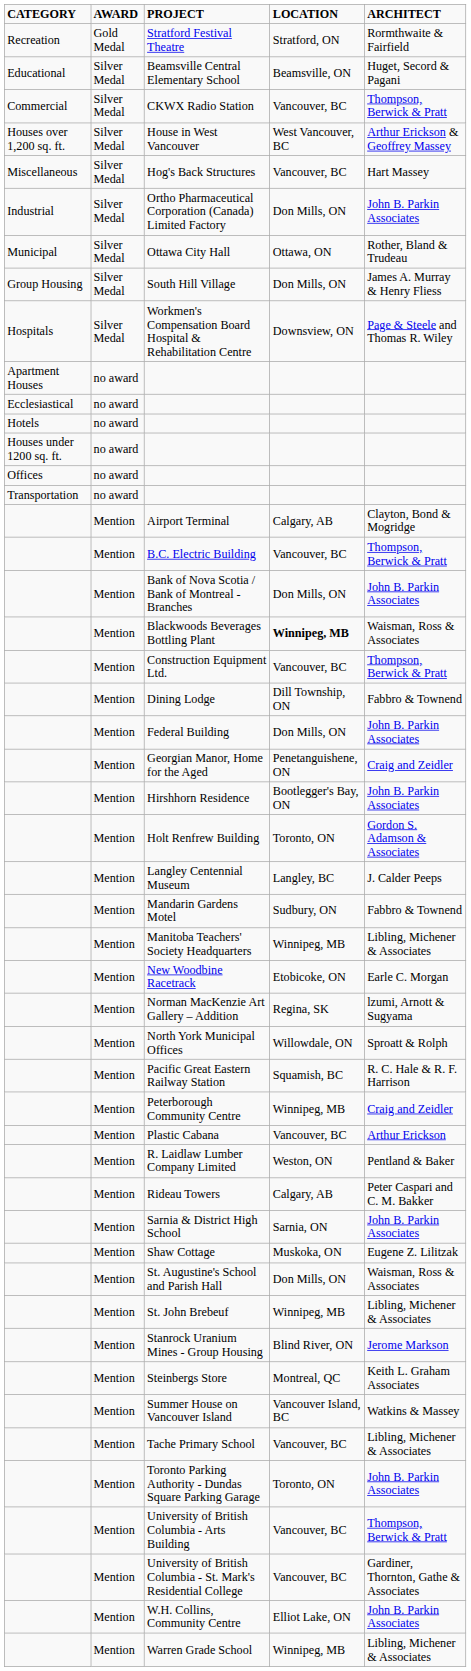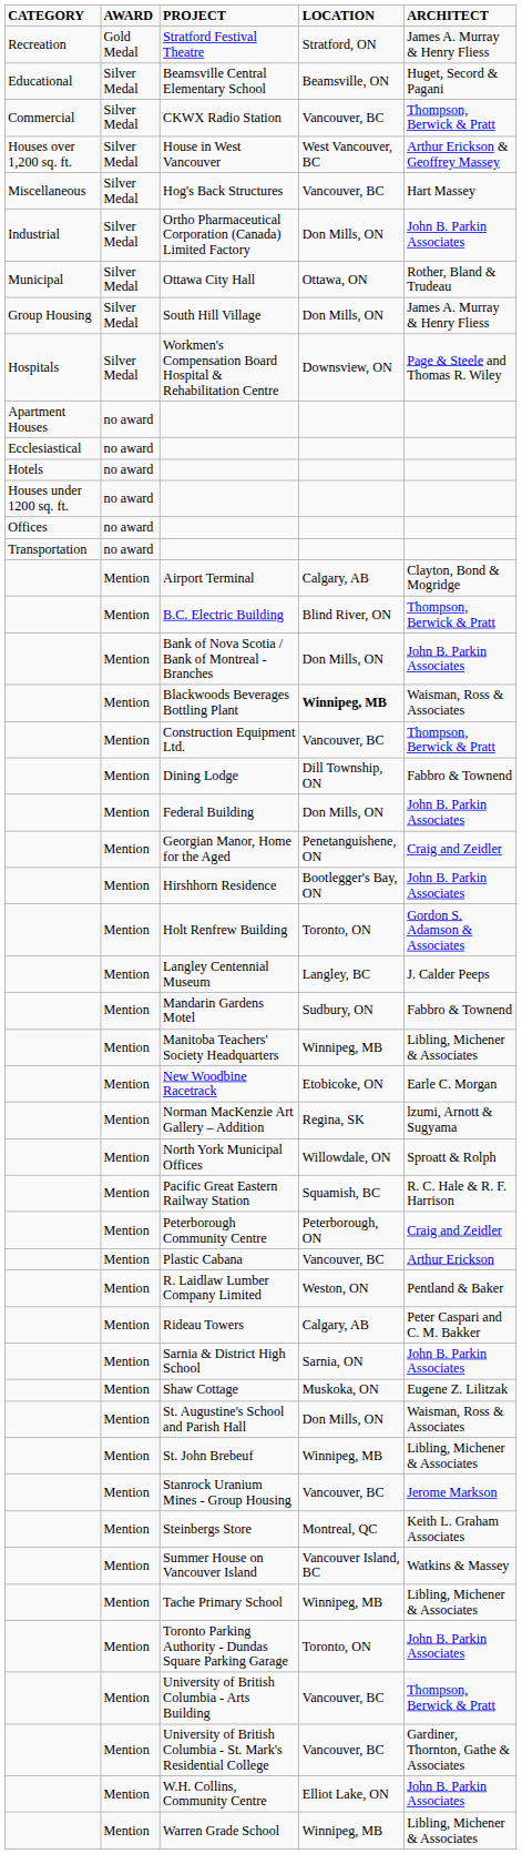 <table class="wikitable sortable">
 <tr>
 <td><strong>CATEGORY</strong></td>
 <td><strong>AWARD</strong></td>
 <td><strong>PROJECT</strong></td>
 <td><strong>LOCATION</strong></td>
 <td><strong>ARCHITECT</strong></td>
 </tr>
 <tr>
 <td>Recreation</td>
 <td>Gold Medal</td>
 <td><a href='#'>Stratford Festival Theatre</a></td>
 <td>Stratford, ON</td>
-<td>Rormthwaite & Fairfield</td>
+<td>James A. Murray & Henry Fliess</td>
 </tr>
 <tr>
 <td>Educational</td>
 <td>Silver Medal</td>
 <td>Beamsville Central Elementary School</td>
 <td>Beamsville, ON</td>
 <td>Huget, Secord & Pagani</td>
 </tr>
 <tr>
 <td>Commercial</td>
 <td>Silver Medal</td>
 <td>CKWX Radio Station</td>
 <td>Vancouver, BC</td>
 <td><a href='#'>Thompson, Berwick & Pratt</a></td>
 </tr>
 <tr>
 <td>Houses over 1,200 sq.  ft.</td>
 <td>Silver Medal</td>
 <td>House in West Vancouver</td>
 <td>West Vancouver, BC</td>
 <td><a href='#'>Arthur Erickson</a> & <a href='#'>Geoffrey Massey</a></td>
 </tr>
 <tr>
 <td>Miscellaneous</td>
 <td>Silver Medal</td>
 <td>Hog's Back Structures</td>
 <td>Vancouver, BC</td>
 <td>Hart Massey</td>
 </tr>
 <tr>
 <td>Industrial</td>
 <td>Silver Medal</td>
 <td>Ortho Pharmaceutical Corporation (Canada) Limited Factory</td>
 <td>Don Mills, ON</td>
 <td><a href='#'>John B. Parkin Associates</a></td>
 </tr>
 <tr>
 <td>Municipal</td>
 <td>Silver Medal</td>
 <td>Ottawa City Hall</td>
 <td>Ottawa, ON</td>
 <td>Rother, Bland & Trudeau</td>
 </tr>
 <tr>
 <td>Group Housing</td>
 <td>Silver Medal</td>
 <td>South Hill Village</td>
 <td>Don Mills, ON</td>
 <td>James A. Murray & Henry Fliess</td>
 </tr>
 <tr>
 <td>Hospitals</td>
 <td>Silver Medal</td>
 <td>Workmen's Compensation Board Hospital & Rehabilitation Centre</td>
 <td>Downsview, ON</td>
 <td><a href='#'>Page & Steele</a> and Thomas R. Wiley</td>
 </tr>
 <tr>
 <td>Apartment Houses</td>
 <td>no award</td>
 <td></td>
 <td></td>
 <td></td>
 </tr>
 <tr>
 <td>Ecclesiastical</td>
 <td>no award</td>
 <td></td>
 <td></td>
 <td></td>
 </tr>
 <tr>
 <td>Hotels</td>
 <td>no award</td>
 <td></td>
 <td></td>
 <td></td>
 </tr>
 <tr>
 <td>Houses under 1200 sq.  ft.</td>
 <td>no award</td>
 <td></td>
 <td></td>
 <td></td>
 </tr>
 <tr>
 <td>Offices</td>
 <td>no award</td>
 <td></td>
 <td></td>
 <td></td>
 </tr>
 <tr>
 <td>Transportation</td>
 <td>no award</td>
 <td></td>
 <td></td>
 <td></td>
 </tr>
 <tr>
 <td></td>
 <td>Mention</td>
 <td>Airport Terminal</td>
 <td>Calgary, AB</td>
 <td>Clayton, Bond & Mogridge</td>
 </tr>
 <tr>
 <td></td>
 <td>Mention</td>
 <td><a href='#'>B.C. Electric Building</a></td>
-<td>Vancouver, BC</td>
+<td>Blind River, ON</td>
 <td><a href='#'>Thompson, Berwick & Pratt</a></td>
 </tr>
 <tr>
 <td></td>
 <td>Mention</td>
 <td>Bank of Nova Scotia / Bank of Montreal - Branches</td>
 <td>Don Mills, ON</td>
 <td><a href='#'>John B. Parkin Associates</a></td>
 </tr>
 <tr>
 <td></td>
 <td>Mention</td>
 <td>Blackwoods Beverages Bottling Plant</td>
 <td><strong>Winnipeg, MB</strong></td>
 <td>Waisman, Ross & Associates</td>
 </tr>
 <tr>
 <td></td>
 <td>Mention</td>
 <td>Construction Equipment Ltd.</td>
 <td>Vancouver, BC</td>
 <td><a href='#'>Thompson, Berwick & Pratt</a></td>
 </tr>
 <tr>
 <td></td>
 <td>Mention</td>
 <td>Dining Lodge</td>
 <td>Dill Township, ON</td>
 <td>Fabbro & Townend</td>
 </tr>
 <tr>
 <td></td>
 <td>Mention</td>
 <td>Federal Building</td>
 <td>Don Mills, ON</td>
 <td><a href='#'>John B. Parkin Associates</a></td>
 </tr>
 <tr>
 <td></td>
 <td>Mention</td>
 <td>Georgian Manor, Home for the Aged</td>
 <td>Penetanguishene, ON</td>
 <td><a href='#'>Craig and Zeidler</a></td>
 </tr>
 <tr>
 <td></td>
 <td>Mention</td>
 <td>Hirshhorn Residence</td>
 <td>Bootlegger's Bay, ON</td>
 <td><a href='#'>John B. Parkin Associates</a></td>
 </tr>
 <tr>
 <td></td>
 <td>Mention</td>
 <td>Holt Renfrew Building</td>
 <td>Toronto, ON</td>
 <td><a href='#'>Gordon S. Adamson & Associates</a></td>
 </tr>
 <tr>
 <td></td>
 <td>Mention</td>
 <td>Langley Centennial Museum</td>
 <td>Langley, BC</td>
 <td>J. Calder Peeps</td>
 </tr>
 <tr>
 <td></td>
 <td>Mention</td>
 <td>Mandarin Gardens Motel</td>
 <td>Sudbury, ON</td>
 <td>Fabbro & Townend</td>
 </tr>
 <tr>
 <td></td>
 <td>Mention</td>
 <td>Manitoba Teachers' Society Headquarters</td>
 <td>Winnipeg, MB</td>
 <td>Libling, Michener & Associates</td>
 </tr>
 <tr>
 <td></td>
 <td>Mention</td>
 <td><a href='#'>New Woodbine Racetrack</a></td>
 <td>Etobicoke, ON</td>
 <td>Earle C. Morgan</td>
 </tr>
 <tr>
 <td></td>
 <td>Mention</td>
 <td>Norman MacKenzie Art Gallery – Addition</td>
 <td>Regina, SK</td>
 <td>lzumi, Arnott & Sugyama</td>
 </tr>
 <tr>
 <td></td>
 <td>Mention</td>
 <td>North York Municipal Offices</td>
 <td>Willowdale, ON</td>
 <td>Sproatt & Rolph</td>
 </tr>
 <tr>
 <td></td>
 <td>Mention</td>
 <td>Pacific Great Eastern Railway Station</td>
 <td>Squamish, BC</td>
 <td>R. C. Hale & R. F. Harrison</td>
 </tr>
 <tr>
 <td></td>
 <td>Mention</td>
 <td>Peterborough Community Centre</td>
-<td>Winnipeg, MB</td>
+<td>Peterborough, ON</td>
 <td><a href='#'>Craig and Zeidler</a></td>
 </tr>
 <tr>
 <td></td>
 <td>Mention</td>
 <td>Plastic Cabana</td>
 <td>Vancouver, BC</td>
 <td><a href='#'>Arthur Erickson</a></td>
 </tr>
 <tr>
 <td></td>
 <td>Mention</td>
 <td>R. Laidlaw Lumber Company Limited</td>
 <td>Weston, ON</td>
 <td>Pentland & Baker</td>
 </tr>
 <tr>
 <td></td>
 <td>Mention</td>
 <td>Rideau Towers</td>
 <td>Calgary, AB</td>
 <td>Peter Caspari and C. M. Bakker</td>
 </tr>
 <tr>
 <td></td>
 <td>Mention</td>
 <td>Sarnia & District High School</td>
 <td>Sarnia, ON</td>
 <td><a href='#'>John B. Parkin Associates</a></td>
 </tr>
 <tr>
 <td></td>
 <td>Mention</td>
 <td>Shaw Cottage</td>
 <td>Muskoka, ON</td>
 <td>Eugene Z. Lilitzak</td>
 </tr>
 <tr>
 <td></td>
 <td>Mention</td>
 <td>St. Augustine's School and Parish Hall</td>
 <td>Don Mills, ON</td>
 <td>Waisman, Ross & Associates</td>
 </tr>
 <tr>
 <td></td>
 <td>Mention</td>
 <td>St. John Brebeuf</td>
 <td>Winnipeg, MB</td>
 <td>Libling, Michener & Associates</td>
 </tr>
 <tr>
 <td></td>
 <td>Mention</td>
 <td>Stanrock Uranium Mines - Group Housing</td>
-<td>Blind River, ON</td>
+<td>Vancouver, BC</td>
 <td><a href='#'>Jerome Markson</a></td>
 </tr>
 <tr>
 <td></td>
 <td>Mention</td>
 <td>Steinbergs Store</td>
 <td>Montreal, QC</td>
 <td>Keith L. Graham Associates</td>
 </tr>
 <tr>
 <td></td>
 <td>Mention</td>
 <td>Summer House on Vancouver Island</td>
 <td>Vancouver Island, BC</td>
 <td>Watkins & Massey</td>
 </tr>
 <tr>
 <td></td>
 <td>Mention</td>
 <td>Tache Primary School</td>
-<td>Vancouver, BC</td>
+<td>Winnipeg, MB</td>
 <td>Libling, Michener & Associates</td>
 </tr>
 <tr>
 <td></td>
 <td>Mention</td>
 <td>Toronto Parking Authority - Dundas Square Parking Garage</td>
 <td>Toronto, ON</td>
 <td><a href='#'>John B. Parkin Associates</a></td>
 </tr>
 <tr>
 <td></td>
 <td>Mention</td>
 <td>University of British Columbia - Arts Building</td>
 <td>Vancouver, BC</td>
 <td><a href='#'>Thompson, Berwick & Pratt</a></td>
 </tr>
 <tr>
 <td></td>
 <td>Mention</td>
 <td>University of British Columbia - St. Mark's Residential College</td>
 <td>Vancouver, BC</td>
 <td>Gardiner, Thornton, Gathe & Associates</td>
 </tr>
 <tr>
 <td></td>
 <td>Mention</td>
 <td>W.H. Collins, Community Centre</td>
 <td>Elliot Lake, ON</td>
 <td><a href='#'>John B. Parkin Associates</a></td>
 </tr>
 <tr>
 <td></td>
 <td>Mention</td>
 <td>Warren Grade School</td>
 <td>Winnipeg, MB</td>
 <td>Libling, Michener & Associates</td>
 </tr>
 </table>
